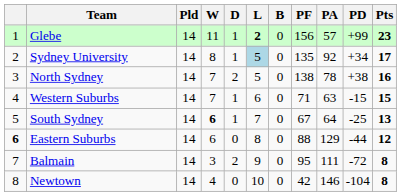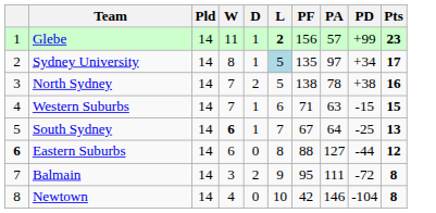 <table class="wikitable" style="text-align:center;">
 <tr>
 <th width="20" abbr="Position"></th>
 <th width="175">Team</th>
 <th width="20" abbr="Played">Pld</th>
 <th width="20" abbr="Won">W</th>
 <th width="20" abbr="Drawn">D</th>
 <th width="20" abbr="Lost">L</th>
-<th width="20" abbr="Bye">B</th>
 <th width="20" abbr="Points for">PF</th>
 <th width="20" abbr="Points against">PA</th>
 <th width="20" abbr="Points difference">PD</th>
 <th width="20" abbr="Points">Pts</th>
 </tr>
 <tr style="background: #ccffcc;">
 <td>1</td>
 <td style="text-align:left;"> <a href='#'>Glebe</a></td>
 <td>14</td>
 <td>11</td>
 <td>1</td>
 <td><strong>2</strong></td>
-<td>0</td>
 <td>156</td>
 <td>57</td>
 <td>+99</td>
 <td><strong>23</strong></td>
 </tr>
 <tr>
 <td>2</td>
 <td style="text-align:left;"> <a href='#'>Sydney University</a></td>
 <td>14</td>
 <td>8</td>
 <td>1</td>
 <td style="background: lightblue;">5</td>
-<td>0</td>
 <td>135</td>
-<td>92</td>
+<td>97</td>
 <td>+34</td>
 <td><strong>17</strong></td>
 </tr>
 <tr>
 <td>3</td>
 <td style="text-align:left;"> <a href='#'>North Sydney</a></td>
 <td>14</td>
 <td>7</td>
 <td>2</td>
 <td>5</td>
-<td>0</td>
 <td>138</td>
 <td>78</td>
 <td>+38</td>
 <td><strong>16</strong></td>
 </tr>
 <tr>
 <td>4</td>
 <td style="text-align:left;"> <a href='#'>Western Suburbs</a></td>
 <td>14</td>
 <td>7</td>
 <td>1</td>
 <td>6</td>
-<td>0</td>
 <td>71</td>
 <td>63</td>
 <td>-15</td>
 <td><strong>15</strong></td>
 </tr>
 <tr>
 <td>5</td>
 <td style="text-align:left;"> <a href='#'>South Sydney</a></td>
 <td>14</td>
 <td><strong>6</strong></td>
 <td>1</td>
 <td>7</td>
-<td>0</td>
 <td>67</td>
 <td>64</td>
 <td>-25</td>
 <td><strong>13</strong></td>
 </tr>
 <tr>
 <td><strong>6</strong></td>
 <td style="text-align:left;"> <a href='#'>Eastern Suburbs</a></td>
 <td>14</td>
 <td>6</td>
 <td>0</td>
 <td>8</td>
-<td>0</td>
 <td>88</td>
-<td>129</td>
+<td>127</td>
 <td>-44</td>
 <td><strong>12</strong></td>
 </tr>
 <tr>
 <td>7</td>
 <td style="text-align:left;"> <a href='#'>Balmain</a></td>
 <td>14</td>
 <td>3</td>
 <td>2</td>
 <td>9</td>
-<td>0</td>
 <td>95</td>
 <td>111</td>
 <td>-72</td>
 <td><strong>8</strong></td>
 </tr>
 <tr>
 <td>8</td>
 <td style="text-align:left;"> <a href='#'>Newtown</a></td>
 <td>14</td>
 <td>4</td>
 <td>0</td>
 <td>10</td>
-<td>0</td>
 <td>42</td>
 <td>146</td>
 <td>-104</td>
 <td><strong>8</strong></td>
 </tr>
 </table>
